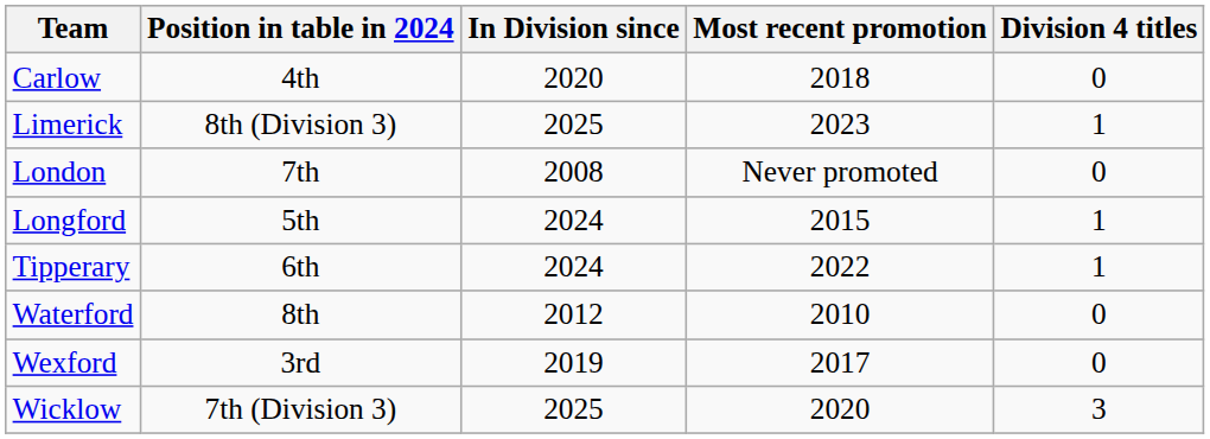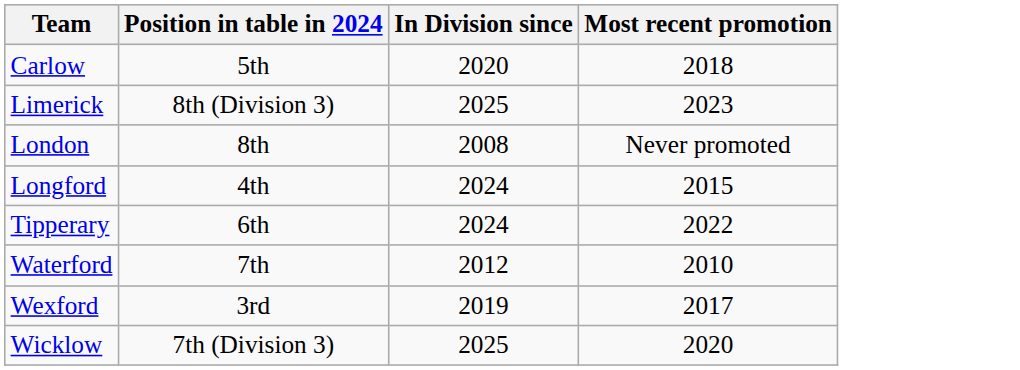 <table class="wikitable sortable" style="text-align:center">
 <tr>
 <th>Team</th>
 <th>Position in table in <a href='#'>2024</a></th>
 <th>In Division since</th>
 <th>Most recent promotion</th>
-<th>Division 4 titles</th>
 </tr>
 <tr>
 <td style="text-align:left"> <a href='#'>Carlow</a></td>
-<td>4th</td>
+<td>5th</td>
 <td>2020</td>
 <td>2018</td>
-<td>0</td>
 </tr>
 <tr>
 <td style="text-align:left"><a href='#'>Limerick</a></td>
 <td>8th (Division 3)</td>
 <td>2025</td>
 <td>2023</td>
-<td>1</td>
 </tr>
 <tr>
 <td style="text-align:left"> <a href='#'>London</a></td>
-<td>7th</td>
+<td>8th</td>
 <td>2008</td>
 <td>Never promoted</td>
-<td>0</td>
 </tr>
 <tr>
 <td style="text-align:left"> <a href='#'>Longford</a></td>
-<td>5th</td>
+<td>4th</td>
 <td>2024</td>
 <td>2015</td>
-<td>1</td>
 </tr>
 <tr>
 <td style="text-align:left"> <a href='#'>Tipperary</a></td>
 <td>6th</td>
 <td>2024</td>
 <td>2022</td>
-<td>1</td>
 </tr>
 <tr>
 <td style="text-align:left"> <a href='#'>Waterford</a></td>
-<td>8th</td>
+<td>7th</td>
 <td>2012</td>
 <td>2010</td>
-<td>0</td>
 </tr>
 <tr>
 <td style="text-align:left"> <a href='#'>Wexford</a></td>
 <td>3rd</td>
 <td>2019</td>
 <td>2017</td>
-<td>0</td>
 </tr>
 <tr>
 <td style="text-align:left"><a href='#'>Wicklow</a></td>
 <td>7th (Division 3)</td>
 <td>2025</td>
 <td>2020</td>
-<td>3</td>
 </tr>
 </table>
